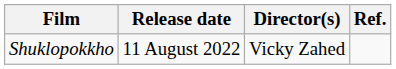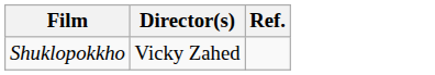 <table class="wikitable">
 <tr>
 <th>Film</th>
-<th>Release date</th>
 <th>Director(s)</th>
 <th>Ref.</th>
 </tr>
 <tr>
 <td><em>Shuklopokkho</em></td>
-<td>11 August 2022</td>
 <td>Vicky Zahed</td>
 <td></td>
 </tr>
 </table>
